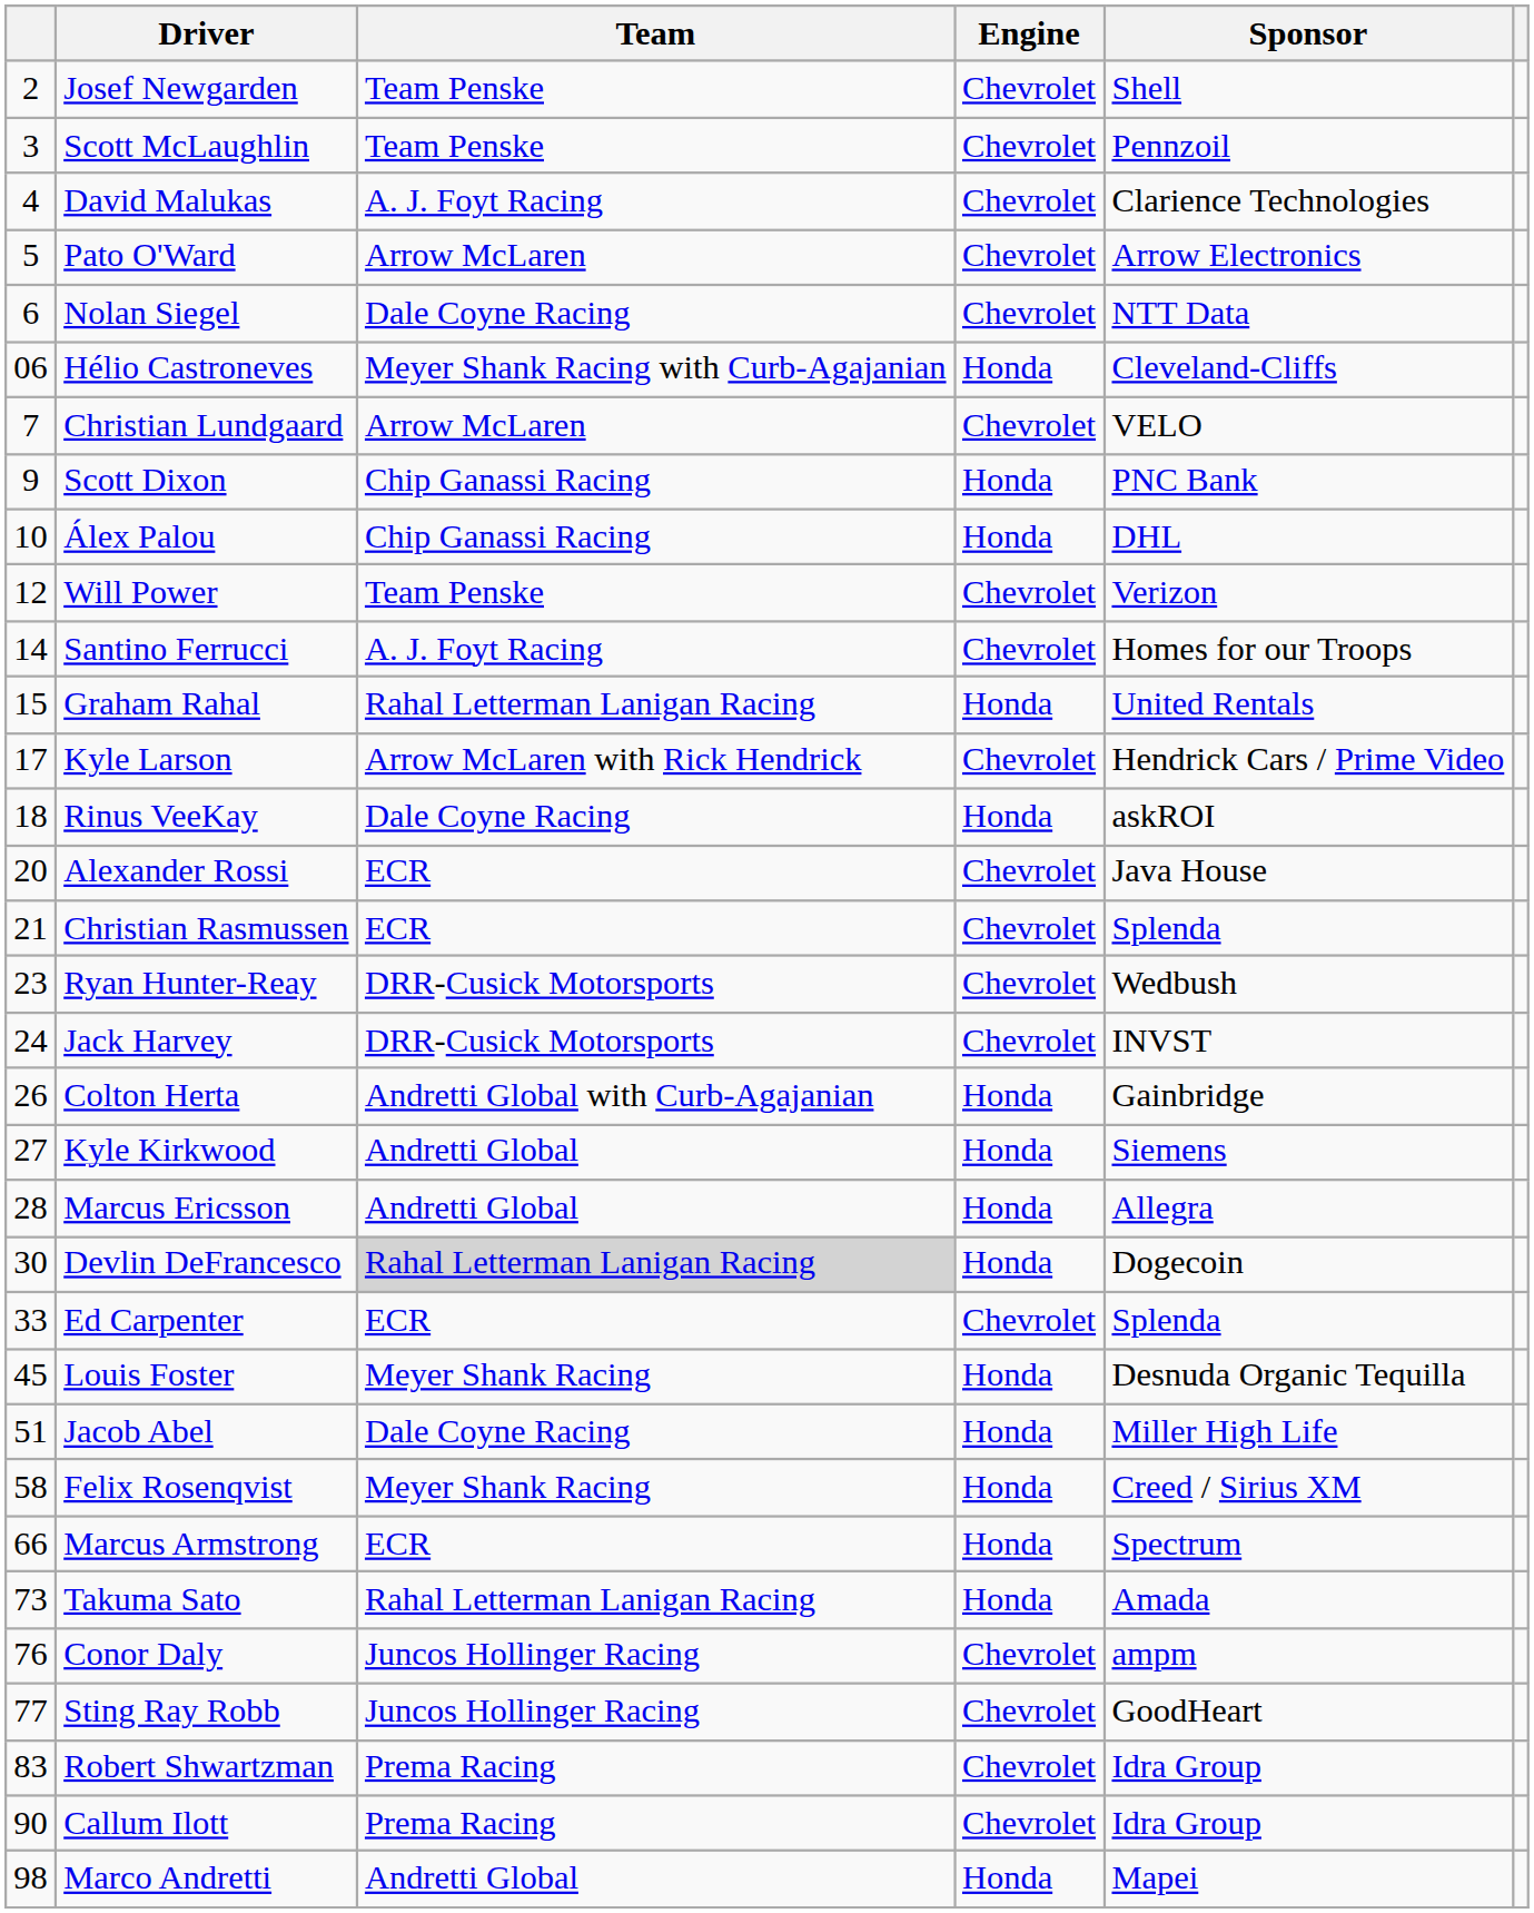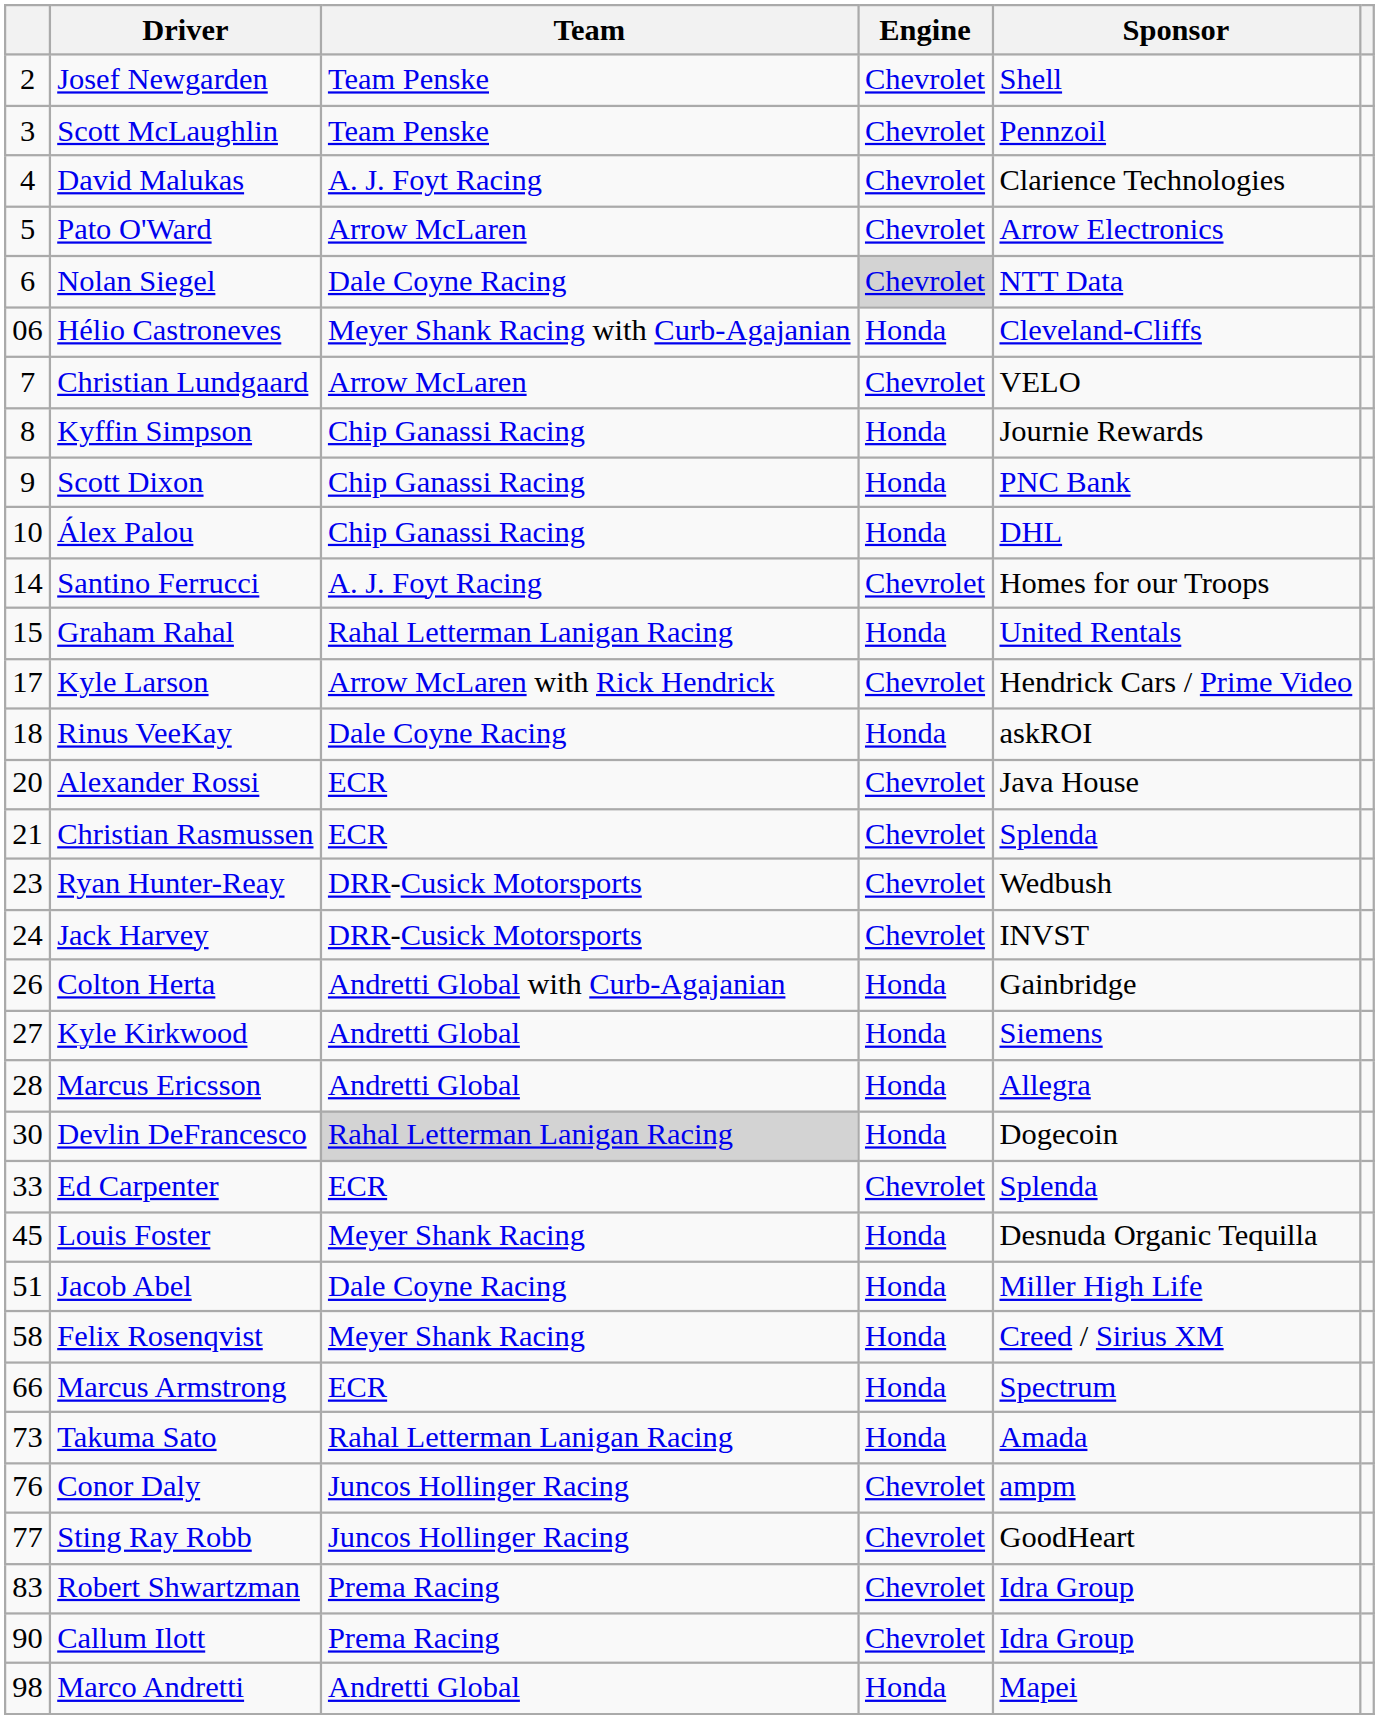 <table class="wikitable sortable" style="font-size: 85%;">
 <tr>
 <th align=center></th>
 <th class="unsortable">Driver</th>
 <th>Team</th>
 <th>Engine</th>
 <th>Sponsor</th>
 <th class="unsortable"></th>
 </tr>
 <tr>
 <td align="center">2</td>
 <td> <a href='#'>Josef Newgarden</a> </td>
 <td><a href='#'>Team Penske</a></td>
 <td><a href='#'>Chevrolet</a></td>
 <td><a href='#'>Shell</a></td>
 <td></td>
 </tr>
 <tr>
 <td align="center">3</td>
 <td> <a href='#'>Scott McLaughlin</a></td>
 <td><a href='#'>Team Penske</a></td>
 <td><a href='#'>Chevrolet</a></td>
 <td><a href='#'>Pennzoil</a></td>
 <td></td>
 </tr>
 <tr>
 <td align="center">4</td>
 <td> <a href='#'>David Malukas</a></td>
 <td><a href='#'>A. J. Foyt Racing</a></td>
 <td><a href='#'>Chevrolet</a></td>
 <td>Clarience Technologies</td>
 <td></td>
 </tr>
 <tr>
 <td align="center">5</td>
 <td> <a href='#'>Pato O'Ward</a></td>
 <td><a href='#'>Arrow McLaren</a></td>
 <td><a href='#'>Chevrolet</a></td>
 <td><a href='#'>Arrow Electronics</a></td>
 <td></td>
 </tr>
 <tr>
 <td align="center">6</td>
 <td> <a href='#'>Nolan Siegel</a> </td>
 <td><a href='#'>Dale Coyne Racing</a></td>
-<td><a href='#'>Chevrolet</a></td>
+<td style="background: lightgrey;"><a href='#'>Chevrolet</a></td>
 <td><a href='#'>NTT Data</a></td>
 <td></td>
 </tr>
 <tr>
 <td align="center">06</td>
 <td> <a href='#'>Hélio Castroneves</a> </td>
 <td><a href='#'>Meyer Shank Racing</a> with <a href='#'>Curb-Agajanian</a></td>
 <td><a href='#'>Honda</a></td>
 <td><a href='#'>Cleveland-Cliffs</a></td>
 <td></td>
 </tr>
 <tr>
 <td align="center">7</td>
 <td> <a href='#'>Christian Lundgaard</a></td>
 <td><a href='#'>Arrow McLaren</a></td>
 <td><a href='#'>Chevrolet</a></td>
 <td>VELO</td>
 <td></td>
 </tr>
 <tr>
+<td align="center">8</td>
+<td> <a href='#'>Kyffin Simpson</a></td>
+<td><a href='#'>Chip Ganassi Racing</a></td>
+<td><a href='#'>Honda</a></td>
+<td>Journie Rewards</td>
+<td></td>
+</tr>
+<tr>
 <td align="center">9</td>
 <td> <a href='#'>Scott Dixon</a> </td>
 <td><a href='#'>Chip Ganassi Racing</a></td>
 <td><a href='#'>Honda</a></td>
 <td><a href='#'>PNC Bank</a></td>
 <td></td>
 </tr>
 <tr>
 <td align="center">10</td>
 <td> <a href='#'>Álex Palou</a></td>
 <td><a href='#'>Chip Ganassi Racing</a></td>
 <td><a href='#'>Honda</a></td>
 <td><a href='#'>DHL</a></td>
-<td></td>
-</tr>
-<tr>
-<td align="center">12</td>
-<td> <a href='#'>Will Power</a> </td>
-<td><a href='#'>Team Penske</a></td>
-<td><a href='#'>Chevrolet</a></td>
-<td><a href='#'>Verizon</a></td>
 <td></td>
 </tr>
 <tr>
 <td align="center">14</td>
 <td> <a href='#'>Santino Ferrucci</a></td>
 <td><a href='#'>A. J. Foyt Racing</a></td>
 <td><a href='#'>Chevrolet</a></td>
 <td>Homes for our Troops</td>
 <td></td>
 </tr>
 <tr>
 <td align="center">15</td>
 <td> <a href='#'>Graham Rahal</a></td>
 <td><a href='#'>Rahal Letterman Lanigan Racing</a></td>
 <td><a href='#'>Honda</a></td>
 <td><a href='#'>United Rentals</a></td>
 <td></td>
 </tr>
 <tr>
 <td align="center">17</td>
 <td> <a href='#'>Kyle Larson</a></td>
 <td><a href='#'>Arrow McLaren</a> with <a href='#'>Rick Hendrick</a></td>
 <td><a href='#'>Chevrolet</a></td>
 <td>Hendrick Cars / <a href='#'>Prime Video</a></td>
 <td></td>
 </tr>
 <tr>
 <td align="center">18</td>
 <td> <a href='#'>Rinus VeeKay</a></td>
 <td><a href='#'>Dale Coyne Racing</a></td>
 <td><a href='#'>Honda</a></td>
 <td>askROI</td>
 <td></td>
 </tr>
 <tr>
 <td align="center">20</td>
 <td> <a href='#'>Alexander Rossi</a> </td>
 <td><a href='#'>ECR</a></td>
 <td><a href='#'>Chevrolet</a></td>
 <td>Java House</td>
 <td></td>
 </tr>
 <tr>
 <td align="center">21</td>
 <td> <a href='#'>Christian Rasmussen</a></td>
 <td><a href='#'>ECR</a></td>
 <td><a href='#'>Chevrolet</a></td>
 <td><a href='#'>Splenda</a></td>
 <td></td>
 </tr>
 <tr>
 <td align="center">23</td>
 <td> <a href='#'>Ryan Hunter-Reay</a> </td>
 <td><a href='#'>DRR</a>-<a href='#'>Cusick Motorsports</a></td>
 <td><a href='#'>Chevrolet</a></td>
 <td>Wedbush</td>
 <td></td>
 </tr>
 <tr>
 <td align="center">24</td>
 <td> <a href='#'>Jack Harvey</a></td>
 <td><a href='#'>DRR</a>-<a href='#'>Cusick Motorsports</a></td>
 <td><a href='#'>Chevrolet</a></td>
 <td>INVST</td>
 <td></td>
 </tr>
 <tr>
 <td align="center">26</td>
 <td> <a href='#'>Colton Herta</a></td>
 <td><a href='#'>Andretti Global</a> with <a href='#'>Curb-Agajanian</a></td>
 <td><a href='#'>Honda</a></td>
 <td>Gainbridge</td>
 <td></td>
 </tr>
 <tr>
 <td align="center">27</td>
 <td> <a href='#'>Kyle Kirkwood</a></td>
 <td><a href='#'>Andretti Global</a></td>
 <td><a href='#'>Honda</a></td>
 <td><a href='#'>Siemens</a></td>
 <td></td>
 </tr>
 <tr>
 <td align="center">28</td>
 <td> <a href='#'>Marcus Ericsson</a> </td>
 <td><a href='#'>Andretti Global</a></td>
 <td><a href='#'>Honda</a></td>
 <td><a href='#'>Allegra</a></td>
 <td></td>
 </tr>
 <tr>
 <td align="center">30</td>
 <td> <a href='#'>Devlin DeFrancesco</a></td>
 <td style="background: lightgrey;"><a href='#'>Rahal Letterman Lanigan Racing</a></td>
 <td><a href='#'>Honda</a></td>
 <td>Dogecoin</td>
 <td></td>
 </tr>
 <tr>
 <td align="center">33</td>
 <td> <a href='#'>Ed Carpenter</a></td>
 <td><a href='#'>ECR</a></td>
 <td><a href='#'>Chevrolet</a></td>
 <td><a href='#'>Splenda</a></td>
 <td></td>
 </tr>
 <tr>
 <td align="center">45</td>
 <td> <a href='#'>Louis Foster</a> </td>
 <td><a href='#'>Meyer Shank Racing</a></td>
 <td><a href='#'>Honda</a></td>
 <td>Desnuda Organic Tequilla</td>
 <td></td>
 </tr>
 <tr>
 <td align="center">51</td>
 <td> <a href='#'>Jacob Abel</a> </td>
 <td><a href='#'>Dale Coyne Racing</a></td>
 <td><a href='#'>Honda</a></td>
 <td><a href='#'>Miller High Life</a></td>
 <td></td>
 </tr>
 <tr>
 <td align="center">58</td>
 <td> <a href='#'>Felix Rosenqvist</a></td>
 <td><a href='#'>Meyer Shank Racing</a></td>
 <td><a href='#'>Honda</a></td>
 <td><a href='#'>Creed</a> / <a href='#'>Sirius XM</a></td>
 <td></td>
 </tr>
 <tr>
 <td align="center">66</td>
 <td> <a href='#'>Marcus Armstrong</a></td>
 <td><a href='#'>ECR</a></td>
 <td><a href='#'>Honda</a></td>
 <td><a href='#'>Spectrum</a></td>
 <td></td>
 </tr>
 <tr>
 <td align="center">73</td>
 <td> <a href='#'>Takuma Sato</a> </td>
 <td><a href='#'>Rahal Letterman Lanigan Racing</a></td>
 <td><a href='#'>Honda</a></td>
 <td><a href='#'>Amada</a></td>
 <td></td>
 </tr>
 <tr>
 <td align="center">76</td>
 <td> <a href='#'>Conor Daly</a></td>
 <td><a href='#'>Juncos Hollinger Racing</a></td>
 <td><a href='#'>Chevrolet</a></td>
 <td><a href='#'>ampm</a></td>
 <td></td>
 </tr>
 <tr>
 <td align="center">77</td>
 <td> <a href='#'>Sting Ray Robb</a></td>
 <td><a href='#'>Juncos Hollinger Racing</a></td>
 <td><a href='#'>Chevrolet</a></td>
 <td>GoodHeart</td>
 <td></td>
 </tr>
 <tr>
 <td align="center">83</td>
 <td> <a href='#'>Robert Shwartzman</a> </td>
 <td><a href='#'>Prema Racing</a></td>
 <td><a href='#'>Chevrolet</a></td>
 <td><a href='#'>Idra Group</a></td>
 <td></td>
 </tr>
 <tr>
 <td align="center">90</td>
 <td> <a href='#'>Callum Ilott</a></td>
 <td><a href='#'>Prema Racing</a></td>
 <td><a href='#'>Chevrolet</a></td>
 <td><a href='#'>Idra Group</a></td>
 <td></td>
 </tr>
 <tr>
 <td align="center">98</td>
 <td> <a href='#'>Marco Andretti</a></td>
 <td><a href='#'>Andretti Global</a></td>
 <td><a href='#'>Honda</a></td>
 <td><a href='#'>Mapei</a></td>
 <td></td>
 </tr>
 <tr>
 </tr>
 </table>
